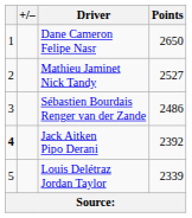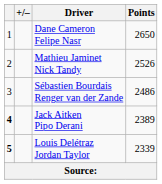 <table class="wikitable" style="font-size: 95%;">
 <tr>
 <th scope="col"></th>
 <th scope="col">+/–</th>
 <th scope="col">Driver</th>
 <th scope="col">Points</th>
 </tr>
 <tr>
 <td align=center>1</td>
 <td align=left></td>
 <td> <a href='#'>Dane Cameron</a><br> <a href='#'>Felipe Nasr</a></td>
 <td align=right>2650</td>
 </tr>
 <tr>
 <td align=center>2</td>
 <td align=left></td>
 <td> <a href='#'>Mathieu Jaminet</a><br> <a href='#'>Nick Tandy</a></td>
-<td align=right>2527</td>
+<td align=right>2526</td>
 </tr>
 <tr>
 <td align=center>3</td>
 <td align=left></td>
 <td> <a href='#'>Sébastien Bourdais</a><br> <a href='#'>Renger van der Zande</a></td>
 <td align=right>2486</td>
 </tr>
 <tr>
 <td align=center><strong>4</strong></td>
 <td align=left></td>
 <td> <a href='#'>Jack Aitken</a><br> <a href='#'>Pipo Derani</a></td>
-<td align=right>2392</td>
+<td align=right>2389</td>
 </tr>
 <tr>
-<td align=center>5</td>
+<td align=center><strong>5</strong></td>
 <td align=left></td>
 <td> <a href='#'>Louis Delétraz</a><br> <a href='#'>Jordan Taylor</a></td>
 <td align=right>2339</td>
 </tr>
 <tr>
 <th colspan=5>Source:</th>
 </tr>
 </table>
